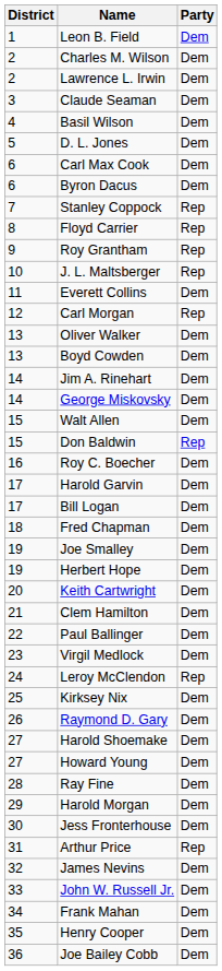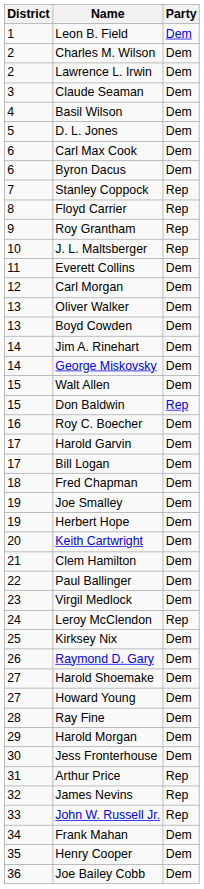 <table class="wikitable sortable">
 <tr>
 <th>District</th>
 <th>Name</th>
 <th>Party</th>
 </tr>
 <tr>
 <td>1</td>
 <td>Leon B. Field</td>
 <td><a href='#'>Dem</a></td>
 </tr>
 <tr>
 <td>2</td>
 <td>Charles M. Wilson</td>
 <td>Dem</td>
 </tr>
 <tr>
 <td>2</td>
 <td>Lawrence L. Irwin</td>
 <td>Dem</td>
 </tr>
 <tr>
 <td>3</td>
 <td>Claude Seaman</td>
 <td>Dem</td>
 </tr>
 <tr>
 <td>4</td>
 <td>Basil Wilson</td>
 <td>Dem</td>
 </tr>
 <tr>
 <td>5</td>
 <td>D. L. Jones</td>
 <td>Dem</td>
 </tr>
 <tr>
 <td>6</td>
 <td>Carl Max Cook</td>
 <td>Dem</td>
 </tr>
 <tr>
 <td>6</td>
 <td>Byron Dacus</td>
 <td>Dem</td>
 </tr>
 <tr>
 <td>7</td>
 <td>Stanley Coppock</td>
 <td>Rep</td>
 </tr>
 <tr>
 <td>8</td>
 <td>Floyd Carrier</td>
 <td>Rep</td>
 </tr>
 <tr>
 <td>9</td>
 <td>Roy Grantham</td>
 <td>Rep</td>
 </tr>
 <tr>
 <td>10</td>
 <td>J. L. Maltsberger</td>
 <td>Rep</td>
 </tr>
 <tr>
 <td>11</td>
 <td>Everett Collins</td>
 <td>Dem</td>
 </tr>
 <tr>
 <td>12</td>
 <td>Carl Morgan</td>
-<td>Rep</td>
+<td>Dem</td>
 </tr>
 <tr>
 <td>13</td>
 <td>Oliver Walker</td>
 <td>Dem</td>
 </tr>
 <tr>
 <td>13</td>
 <td>Boyd Cowden</td>
 <td>Dem</td>
 </tr>
 <tr>
 <td>14</td>
 <td>Jim A. Rinehart</td>
 <td>Dem</td>
 </tr>
 <tr>
 <td>14</td>
 <td><a href='#'>George Miskovsky</a></td>
 <td>Dem</td>
 </tr>
 <tr>
 <td>15</td>
 <td>Walt Allen</td>
 <td>Dem</td>
 </tr>
 <tr>
 <td>15</td>
 <td>Don Baldwin</td>
 <td><a href='#'>Rep</a></td>
 </tr>
 <tr>
 <td>16</td>
 <td>Roy C. Boecher</td>
 <td>Dem</td>
 </tr>
 <tr>
 <td>17</td>
 <td>Harold Garvin</td>
 <td>Dem</td>
 </tr>
 <tr>
 <td>17</td>
 <td>Bill Logan</td>
 <td>Dem</td>
 </tr>
 <tr>
 <td>18</td>
 <td>Fred Chapman</td>
 <td>Dem</td>
 </tr>
 <tr>
 <td>19</td>
 <td>Joe Smalley</td>
 <td>Dem</td>
 </tr>
 <tr>
 <td>19</td>
 <td>Herbert Hope</td>
 <td>Dem</td>
 </tr>
 <tr>
 <td>20</td>
 <td><a href='#'>Keith Cartwright</a></td>
 <td>Dem</td>
 </tr>
 <tr>
 <td>21</td>
 <td>Clem Hamilton</td>
 <td>Dem</td>
 </tr>
 <tr>
 <td>22</td>
 <td>Paul Ballinger</td>
 <td>Dem</td>
 </tr>
 <tr>
 <td>23</td>
 <td>Virgil Medlock</td>
 <td>Dem</td>
 </tr>
 <tr>
 <td>24</td>
 <td>Leroy McClendon</td>
 <td>Rep</td>
 </tr>
 <tr>
 <td>25</td>
 <td>Kirksey Nix</td>
 <td>Dem</td>
 </tr>
 <tr>
 <td>26</td>
 <td><a href='#'>Raymond D. Gary</a></td>
 <td>Dem</td>
 </tr>
 <tr>
 <td>27</td>
 <td>Harold Shoemake</td>
 <td>Dem</td>
 </tr>
 <tr>
 <td>27</td>
 <td>Howard Young</td>
 <td>Dem</td>
 </tr>
 <tr>
 <td>28</td>
 <td>Ray Fine</td>
 <td>Dem</td>
 </tr>
 <tr>
 <td>29</td>
 <td>Harold Morgan</td>
 <td>Dem</td>
 </tr>
 <tr>
 <td>30</td>
 <td>Jess Fronterhouse</td>
 <td>Dem</td>
 </tr>
 <tr>
 <td>31</td>
 <td>Arthur Price</td>
 <td>Rep</td>
 </tr>
 <tr>
 <td>32</td>
 <td>James Nevins</td>
-<td>Dem</td>
+<td>Rep</td>
 </tr>
 <tr>
 <td>33</td>
 <td><a href='#'>John W. Russell Jr.</a></td>
-<td>Dem</td>
+<td>Rep</td>
 </tr>
 <tr>
 <td>34</td>
 <td>Frank Mahan</td>
 <td>Dem</td>
 </tr>
 <tr>
 <td>35</td>
 <td>Henry Cooper</td>
 <td>Dem</td>
 </tr>
 <tr>
 <td>36</td>
 <td>Joe Bailey Cobb</td>
 <td>Dem</td>
 </tr>
 </table>
